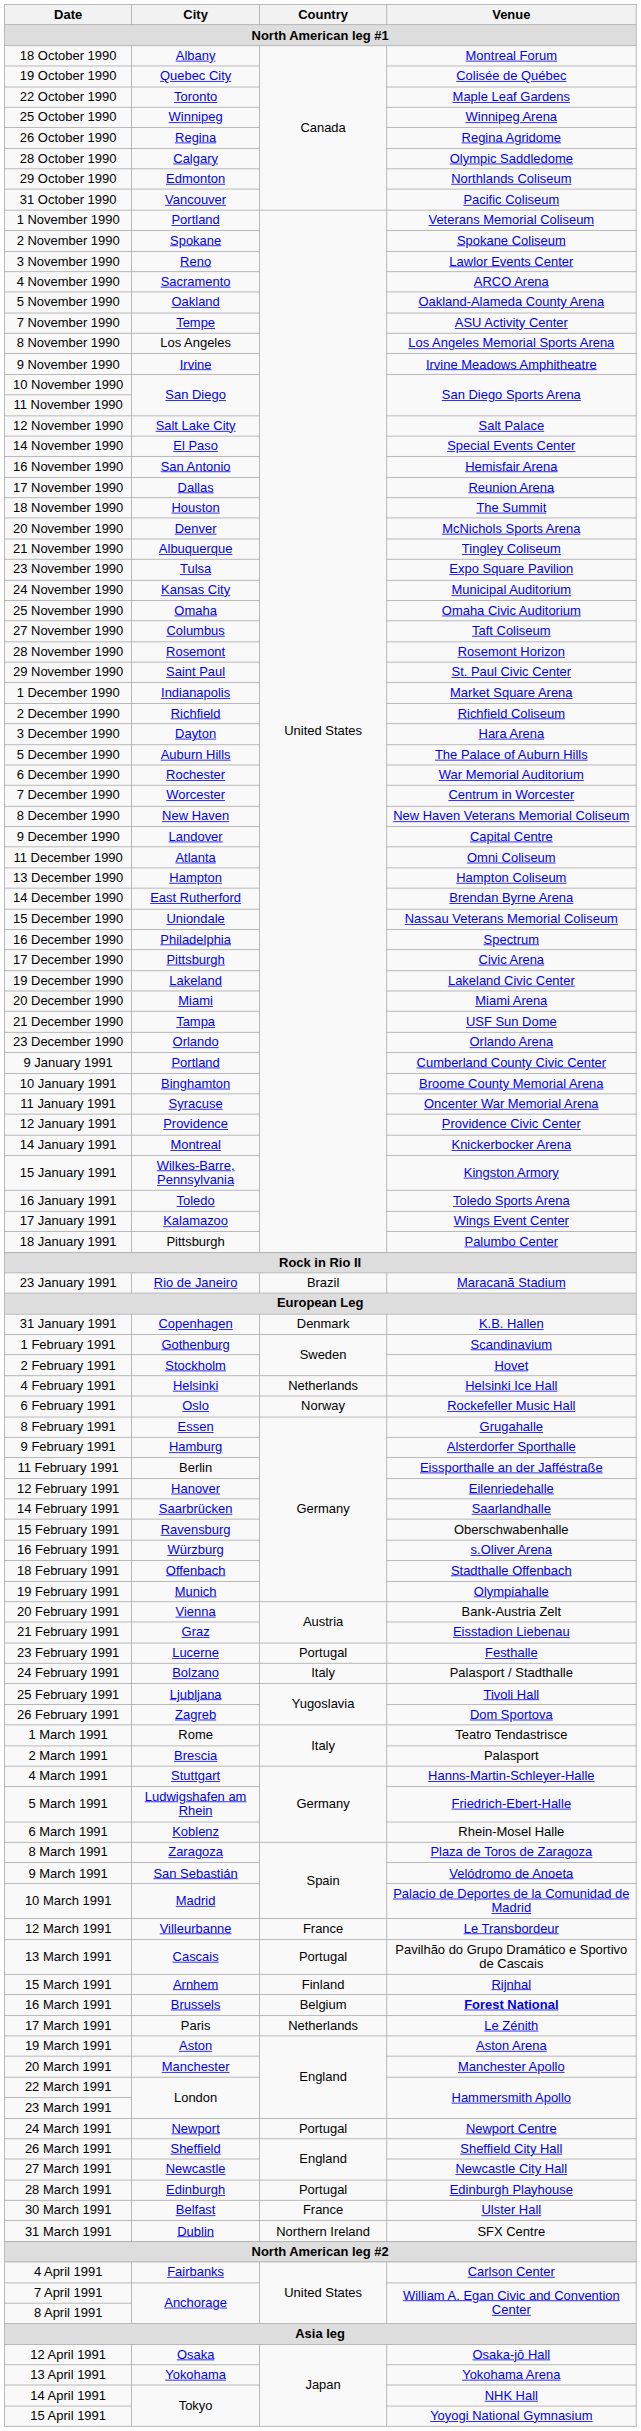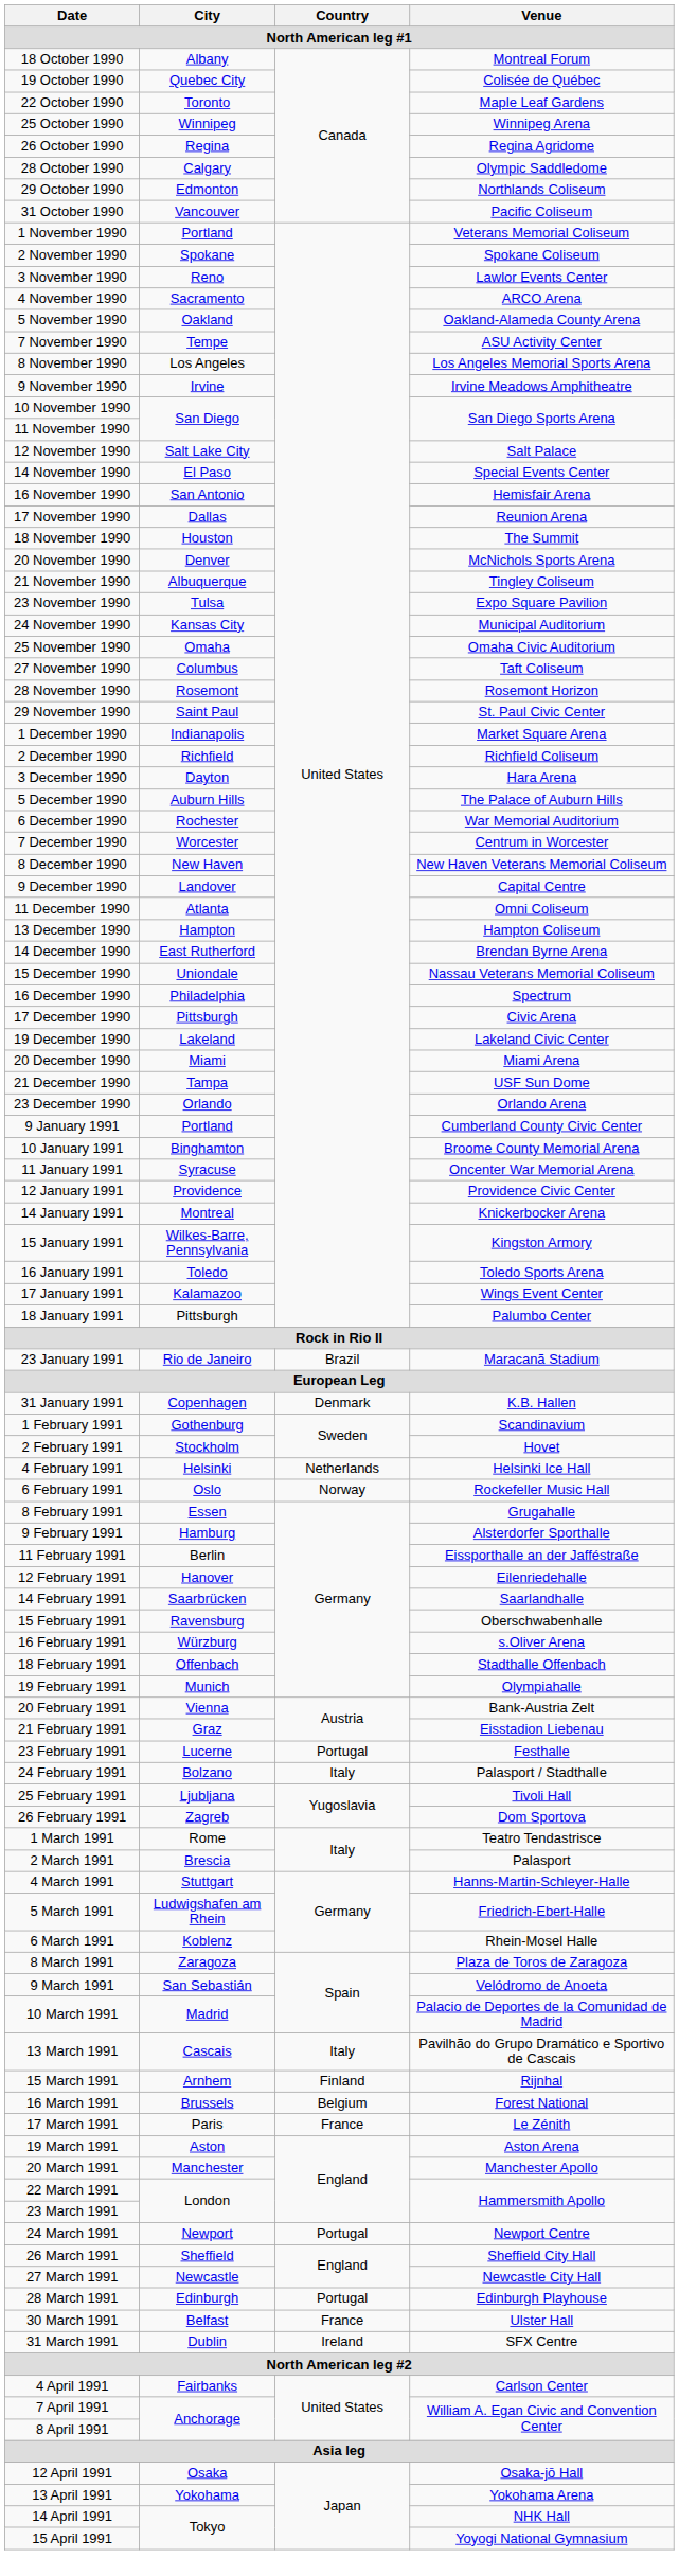 <table class="wikitable" style="text-align:center;">
 <tr>
 <th width="150">Date</th>
 <th width="150">City</th>
 <th width="150">Country</th>
 <th width="300">Venue</th>
 </tr>
 <tr bgcolor="#DDDDDD">
 <td colspan="4"><strong>North American leg #1</strong></td>
 </tr>
 <tr>
 <td>18 October 1990</td>
 <td><a href='#'>Albany</a></td>
 <td rowspan="8">Canada</td>
 <td><a href='#'>Montreal Forum</a></td>
 </tr>
 <tr>
 <td>19 October 1990</td>
 <td><a href='#'>Quebec City</a></td>
 <td><a href='#'>Colisée de Québec</a></td>
 </tr>
 <tr>
 <td>22 October 1990</td>
 <td><a href='#'>Toronto</a></td>
 <td><a href='#'>Maple Leaf Gardens</a></td>
 </tr>
 <tr>
 <td>25 October 1990</td>
 <td><a href='#'>Winnipeg</a></td>
 <td><a href='#'>Winnipeg Arena</a></td>
 </tr>
 <tr>
 <td>26 October 1990</td>
 <td><a href='#'>Regina</a></td>
 <td><a href='#'>Regina Agridome</a></td>
 </tr>
 <tr>
 <td>28 October 1990</td>
 <td><a href='#'>Calgary</a></td>
 <td><a href='#'>Olympic Saddledome</a></td>
 </tr>
 <tr>
 <td>29 October 1990</td>
 <td><a href='#'>Edmonton</a></td>
 <td><a href='#'>Northlands Coliseum</a></td>
 </tr>
 <tr>
 <td>31 October 1990</td>
 <td><a href='#'>Vancouver</a></td>
 <td><a href='#'>Pacific Coliseum</a></td>
 </tr>
 <tr>
 <td>1 November 1990</td>
 <td><a href='#'>Portland</a></td>
 <td rowspan="50">United States</td>
 <td><a href='#'>Veterans Memorial Coliseum</a></td>
 </tr>
 <tr>
 <td>2 November 1990</td>
 <td><a href='#'>Spokane</a></td>
 <td><a href='#'>Spokane Coliseum</a></td>
 </tr>
 <tr>
 <td>3 November 1990</td>
 <td><a href='#'>Reno</a></td>
 <td><a href='#'>Lawlor Events Center</a></td>
 </tr>
 <tr>
 <td>4 November 1990</td>
 <td><a href='#'>Sacramento</a></td>
 <td><a href='#'>ARCO Arena</a></td>
 </tr>
 <tr>
 <td>5 November 1990</td>
 <td><a href='#'>Oakland</a></td>
 <td><a href='#'>Oakland-Alameda County Arena</a></td>
 </tr>
 <tr>
 <td>7 November 1990</td>
 <td><a href='#'>Tempe</a></td>
 <td><a href='#'>ASU Activity Center</a></td>
 </tr>
 <tr>
 <td>8 November 1990</td>
 <td>Los Angeles</td>
 <td><a href='#'>Los Angeles Memorial Sports Arena</a></td>
 </tr>
 <tr>
 <td>9 November 1990</td>
 <td><a href='#'>Irvine</a></td>
 <td><a href='#'>Irvine Meadows Amphitheatre</a></td>
 </tr>
 <tr>
 <td>10 November 1990</td>
 <td rowspan="2"><a href='#'>San Diego</a></td>
 <td rowspan="2"><a href='#'>San Diego Sports Arena</a></td>
 </tr>
 <tr>
 <td>11 November 1990</td>
 </tr>
 <tr>
 <td>12 November 1990</td>
 <td><a href='#'>Salt Lake City</a></td>
 <td><a href='#'>Salt Palace</a></td>
 </tr>
 <tr>
 <td>14 November 1990</td>
 <td><a href='#'>El Paso</a></td>
 <td><a href='#'>Special Events Center</a></td>
 </tr>
 <tr>
 <td>16 November 1990</td>
 <td><a href='#'>San Antonio</a></td>
 <td><a href='#'>Hemisfair Arena</a></td>
 </tr>
 <tr>
 <td>17 November 1990</td>
 <td><a href='#'>Dallas</a></td>
 <td><a href='#'>Reunion Arena</a></td>
 </tr>
 <tr>
 <td>18 November 1990</td>
 <td><a href='#'>Houston</a></td>
 <td><a href='#'>The Summit</a></td>
 </tr>
 <tr>
 <td>20 November 1990</td>
 <td><a href='#'>Denver</a></td>
 <td><a href='#'>McNichols Sports Arena</a></td>
 </tr>
 <tr>
 <td>21 November 1990</td>
 <td><a href='#'>Albuquerque</a></td>
 <td><a href='#'>Tingley Coliseum</a></td>
 </tr>
 <tr>
 <td>23 November 1990</td>
 <td><a href='#'>Tulsa</a></td>
 <td><a href='#'>Expo Square Pavilion</a></td>
 </tr>
 <tr>
 <td>24 November 1990</td>
 <td><a href='#'>Kansas City</a></td>
 <td><a href='#'>Municipal Auditorium</a></td>
 </tr>
 <tr>
 <td>25 November 1990</td>
 <td><a href='#'>Omaha</a></td>
 <td><a href='#'>Omaha Civic Auditorium</a></td>
 </tr>
 <tr>
 <td>27 November 1990</td>
 <td><a href='#'>Columbus</a></td>
 <td><a href='#'>Taft Coliseum</a></td>
 </tr>
 <tr>
 <td>28 November 1990</td>
 <td><a href='#'>Rosemont</a></td>
 <td><a href='#'>Rosemont Horizon</a></td>
 </tr>
 <tr>
 <td>29 November 1990</td>
 <td><a href='#'>Saint Paul</a></td>
 <td><a href='#'>St. Paul Civic Center</a></td>
 </tr>
 <tr>
 <td>1 December 1990</td>
 <td><a href='#'>Indianapolis</a></td>
 <td><a href='#'>Market Square Arena</a></td>
 </tr>
 <tr>
 <td>2 December 1990</td>
 <td><a href='#'>Richfield</a></td>
 <td><a href='#'>Richfield Coliseum</a></td>
 </tr>
 <tr>
 <td>3 December 1990</td>
 <td><a href='#'>Dayton</a></td>
 <td><a href='#'>Hara Arena</a></td>
 </tr>
 <tr>
 <td>5 December 1990</td>
 <td><a href='#'>Auburn Hills</a></td>
 <td><a href='#'>The Palace of Auburn Hills</a></td>
 </tr>
 <tr>
 <td>6 December 1990</td>
 <td><a href='#'>Rochester</a></td>
 <td><a href='#'>War Memorial Auditorium</a></td>
 </tr>
 <tr>
 <td>7 December 1990</td>
 <td><a href='#'>Worcester</a></td>
 <td><a href='#'>Centrum in Worcester</a></td>
 </tr>
 <tr>
 <td>8 December 1990</td>
 <td><a href='#'>New Haven</a></td>
 <td><a href='#'>New Haven Veterans Memorial Coliseum</a></td>
 </tr>
 <tr>
 <td>9 December 1990</td>
 <td><a href='#'>Landover</a></td>
 <td><a href='#'>Capital Centre</a></td>
 </tr>
 <tr>
 <td>11 December 1990</td>
 <td><a href='#'>Atlanta</a></td>
 <td><a href='#'>Omni Coliseum</a></td>
 </tr>
 <tr>
 <td>13 December 1990</td>
 <td><a href='#'>Hampton</a></td>
 <td><a href='#'>Hampton Coliseum</a></td>
 </tr>
 <tr>
 <td>14 December 1990</td>
 <td><a href='#'>East Rutherford</a></td>
 <td><a href='#'>Brendan Byrne Arena</a></td>
 </tr>
 <tr>
 <td>15 December 1990</td>
 <td><a href='#'>Uniondale</a></td>
 <td><a href='#'>Nassau Veterans Memorial Coliseum</a></td>
 </tr>
 <tr>
 <td>16 December 1990</td>
 <td><a href='#'>Philadelphia</a></td>
 <td><a href='#'>Spectrum</a></td>
 </tr>
 <tr>
 <td>17 December 1990</td>
 <td><a href='#'>Pittsburgh</a></td>
 <td><a href='#'>Civic Arena</a></td>
 </tr>
 <tr>
 <td>19 December 1990</td>
 <td><a href='#'>Lakeland</a></td>
 <td><a href='#'>Lakeland Civic Center</a></td>
 </tr>
 <tr>
 <td>20 December 1990</td>
 <td><a href='#'>Miami</a></td>
 <td><a href='#'>Miami Arena</a></td>
 </tr>
 <tr>
 <td>21 December 1990</td>
 <td><a href='#'>Tampa</a></td>
 <td><a href='#'>USF Sun Dome</a></td>
 </tr>
 <tr>
 <td>23 December 1990</td>
 <td><a href='#'>Orlando</a></td>
 <td><a href='#'>Orlando Arena</a></td>
 </tr>
 <tr>
 <td>9 January 1991</td>
 <td><a href='#'>Portland</a></td>
 <td><a href='#'>Cumberland County Civic Center</a></td>
 </tr>
 <tr>
 <td>10 January 1991</td>
 <td><a href='#'>Binghamton</a></td>
 <td><a href='#'>Broome County Memorial Arena</a></td>
 </tr>
 <tr>
 <td>11 January 1991</td>
 <td><a href='#'>Syracuse</a></td>
 <td><a href='#'>Oncenter War Memorial Arena</a></td>
 </tr>
 <tr>
 <td>12 January 1991</td>
 <td><a href='#'>Providence</a></td>
 <td><a href='#'>Providence Civic Center</a></td>
 </tr>
 <tr>
 <td>14 January 1991</td>
 <td><a href='#'>Montreal</a></td>
 <td><a href='#'>Knickerbocker Arena</a></td>
 </tr>
 <tr>
 <td>15 January 1991</td>
 <td><a href='#'>Wilkes-Barre, Pennsylvania</a></td>
 <td><a href='#'>Kingston Armory</a></td>
 </tr>
 <tr>
 <td>16 January 1991</td>
 <td><a href='#'>Toledo</a></td>
 <td><a href='#'>Toledo Sports Arena</a></td>
 </tr>
 <tr>
 <td>17 January 1991</td>
 <td><a href='#'>Kalamazoo</a></td>
 <td><a href='#'>Wings Event Center</a></td>
 </tr>
 <tr>
 <td>18 January 1991</td>
 <td>Pittsburgh</td>
 <td><a href='#'>Palumbo Center</a></td>
 </tr>
 <tr bgcolor="#DDDDDD">
 <td colspan="4"><strong>Rock in Rio II</strong></td>
 </tr>
 <tr>
 <td>23 January 1991</td>
 <td><a href='#'>Rio de Janeiro</a></td>
 <td>Brazil</td>
 <td><a href='#'>Maracanã Stadium</a></td>
 </tr>
 <tr bgcolor="#DDDDDD">
 <td colspan="4"><strong>European Leg</strong></td>
 </tr>
 <tr>
 <td>31 January 1991</td>
 <td><a href='#'>Copenhagen</a></td>
 <td>Denmark</td>
 <td><a href='#'>K.B. Hallen</a></td>
 </tr>
 <tr>
 <td>1 February 1991</td>
 <td><a href='#'>Gothenburg</a></td>
 <td rowspan="2">Sweden</td>
 <td><a href='#'>Scandinavium</a></td>
 </tr>
 <tr>
 <td>2 February 1991</td>
 <td><a href='#'>Stockholm</a></td>
 <td><a href='#'>Hovet</a></td>
 </tr>
 <tr>
 <td>4 February 1991</td>
 <td><a href='#'>Helsinki</a></td>
 <td>Netherlands</td>
 <td><a href='#'>Helsinki Ice Hall</a></td>
 </tr>
 <tr>
 <td>6 February 1991</td>
 <td><a href='#'>Oslo</a></td>
 <td>Norway</td>
 <td><a href='#'>Rockefeller Music Hall</a></td>
 </tr>
 <tr>
 <td>8 February 1991</td>
 <td><a href='#'>Essen</a></td>
 <td rowspan="9">Germany</td>
 <td><a href='#'>Grugahalle</a></td>
 </tr>
 <tr>
 <td>9 February 1991</td>
 <td><a href='#'>Hamburg</a></td>
 <td><a href='#'>Alsterdorfer Sporthalle</a></td>
 </tr>
 <tr>
 <td>11 February 1991</td>
 <td>Berlin</td>
 <td><a href='#'>Eissporthalle an der Jafféstraße</a></td>
 </tr>
 <tr>
 <td>12 February 1991</td>
 <td><a href='#'>Hanover</a></td>
 <td><a href='#'>Eilenriedehalle</a></td>
 </tr>
 <tr>
 <td>14 February 1991</td>
 <td><a href='#'>Saarbrücken</a></td>
 <td><a href='#'>Saarlandhalle</a></td>
 </tr>
 <tr>
 <td>15 February 1991</td>
 <td><a href='#'>Ravensburg</a></td>
 <td>Oberschwabenhalle</td>
 </tr>
 <tr>
 <td>16 February 1991</td>
 <td><a href='#'>Würzburg</a></td>
 <td><a href='#'>s.Oliver Arena</a></td>
 </tr>
 <tr>
 <td>18 February 1991</td>
 <td><a href='#'>Offenbach</a></td>
 <td><a href='#'>Stadthalle Offenbach</a></td>
 </tr>
 <tr>
 <td>19 February 1991</td>
 <td><a href='#'>Munich</a></td>
 <td><a href='#'>Olympiahalle</a></td>
 </tr>
 <tr>
 <td>20 February 1991</td>
 <td><a href='#'>Vienna</a></td>
 <td rowspan="2">Austria</td>
 <td>Bank-Austria Zelt</td>
 </tr>
 <tr>
 <td>21 February 1991</td>
 <td><a href='#'>Graz</a></td>
 <td><a href='#'>Eisstadion Liebenau</a></td>
 </tr>
 <tr>
 <td>23 February 1991</td>
 <td><a href='#'>Lucerne</a></td>
 <td>Portugal</td>
 <td><a href='#'>Festhalle</a></td>
 </tr>
 <tr>
 <td>24 February 1991</td>
 <td><a href='#'>Bolzano</a></td>
 <td>Italy</td>
 <td>Palasport / Stadthalle</td>
 </tr>
 <tr>
 <td>25 February 1991</td>
 <td><a href='#'>Ljubljana</a></td>
 <td rowspan="2">Yugoslavia</td>
 <td><a href='#'>Tivoli Hall</a></td>
 </tr>
 <tr>
 <td>26 February 1991</td>
 <td><a href='#'>Zagreb</a></td>
 <td><a href='#'>Dom Sportova</a></td>
 </tr>
 <tr>
 <td>1 March 1991</td>
 <td>Rome</td>
 <td rowspan="2">Italy</td>
 <td>Teatro Tendastrisce</td>
 </tr>
 <tr>
 <td>2 March 1991</td>
 <td><a href='#'>Brescia</a></td>
 <td>Palasport</td>
 </tr>
 <tr>
 <td>4 March 1991</td>
 <td><a href='#'>Stuttgart</a></td>
 <td rowspan="3">Germany</td>
 <td><a href='#'>Hanns-Martin-Schleyer-Halle</a></td>
 </tr>
 <tr>
 <td>5 March 1991</td>
 <td><a href='#'>Ludwigshafen am Rhein</a></td>
 <td><a href='#'>Friedrich-Ebert-Halle</a></td>
 </tr>
 <tr>
 <td>6 March 1991</td>
 <td><a href='#'>Koblenz</a></td>
 <td>Rhein-Mosel Halle</td>
 </tr>
 <tr>
 <td>8 March 1991</td>
 <td><a href='#'>Zaragoza</a></td>
 <td rowspan="3">Spain</td>
 <td><a href='#'>Plaza de Toros de Zaragoza</a></td>
 </tr>
 <tr>
 <td>9 March 1991</td>
 <td><a href='#'>San Sebastián</a></td>
 <td><a href='#'>Velódromo de Anoeta</a></td>
 </tr>
 <tr>
 <td>10 March 1991</td>
 <td><a href='#'>Madrid</a></td>
 <td><a href='#'>Palacio de Deportes de la Comunidad de Madrid</a></td>
 </tr>
 <tr>
-<td>12 March 1991</td>
-<td><a href='#'>Villeurbanne</a></td>
-<td>France</td>
-<td><a href='#'>Le Transbordeur</a></td>
-</tr>
-<tr>
 <td>13 March 1991</td>
 <td><a href='#'>Cascais</a></td>
-<td>Portugal</td>
+<td>Italy</td>
 <td>Pavilhão do Grupo Dramático e Sportivo de Cascais</td>
 </tr>
 <tr>
 <td>15 March 1991</td>
 <td><a href='#'>Arnhem</a></td>
 <td>Finland</td>
 <td><a href='#'>Rijnhal</a></td>
 </tr>
 <tr>
 <td>16 March 1991</td>
 <td><a href='#'>Brussels</a></td>
 <td>Belgium</td>
-<td><strong><a href='#'>Forest National</a></strong></td>
+<td><a href='#'>Forest National</a></td>
 </tr>
 <tr>
 <td>17 March 1991</td>
 <td>Paris</td>
-<td>Netherlands</td>
+<td>France</td>
 <td><a href='#'>Le Zénith</a></td>
 </tr>
 <tr>
 <td>19 March 1991</td>
 <td><a href='#'>Aston</a></td>
 <td rowspan="4">England</td>
 <td><a href='#'>Aston Arena</a></td>
 </tr>
 <tr>
 <td>20 March 1991</td>
 <td><a href='#'>Manchester</a></td>
 <td><a href='#'>Manchester Apollo</a></td>
 </tr>
 <tr>
 <td>22 March 1991</td>
 <td rowspan="2">London</td>
 <td rowspan="2"><a href='#'>Hammersmith Apollo</a></td>
 </tr>
 <tr>
 <td>23 March 1991</td>
 </tr>
 <tr>
 <td>24 March 1991</td>
 <td><a href='#'>Newport</a></td>
 <td>Portugal</td>
 <td><a href='#'>Newport Centre</a></td>
 </tr>
 <tr>
 <td>26 March 1991</td>
 <td><a href='#'>Sheffield</a></td>
 <td rowspan="2">England</td>
 <td><a href='#'>Sheffield City Hall</a></td>
 </tr>
 <tr>
 <td>27 March 1991</td>
 <td><a href='#'>Newcastle</a></td>
 <td><a href='#'>Newcastle City Hall</a></td>
 </tr>
 <tr>
 <td>28 March 1991</td>
 <td><a href='#'>Edinburgh</a></td>
 <td>Portugal</td>
 <td><a href='#'>Edinburgh Playhouse</a></td>
 </tr>
 <tr>
 <td>30 March 1991</td>
 <td><a href='#'>Belfast</a></td>
 <td>France</td>
 <td><a href='#'>Ulster Hall</a></td>
 </tr>
 <tr>
 <td>31 March 1991</td>
 <td><a href='#'>Dublin</a></td>
-<td>Northern Ireland</td>
+<td>Ireland</td>
 <td>SFX Centre</td>
 </tr>
 <tr bgcolor="#DDDDDD">
 <td colspan="4"><strong>North American leg #2</strong></td>
 </tr>
 <tr>
 <td>4 April 1991</td>
 <td><a href='#'>Fairbanks</a></td>
 <td rowspan="3">United States</td>
 <td><a href='#'>Carlson Center</a></td>
 </tr>
 <tr>
 <td>7 April 1991</td>
 <td rowspan="2"><a href='#'>Anchorage</a></td>
 <td rowspan="2"><a href='#'>William A. Egan Civic and Convention Center</a></td>
 </tr>
 <tr>
 <td>8 April 1991</td>
 </tr>
 <tr bgcolor="#DDDDDD">
 <td colspan="4"><strong>Asia leg</strong></td>
 </tr>
 <tr>
 <td>12 April 1991</td>
 <td><a href='#'>Osaka</a></td>
 <td rowspan="4">Japan</td>
 <td><a href='#'>Osaka-jō Hall</a></td>
 </tr>
 <tr>
 <td>13 April 1991</td>
 <td><a href='#'>Yokohama</a></td>
 <td><a href='#'>Yokohama Arena</a></td>
 </tr>
 <tr>
 <td>14 April 1991</td>
 <td rowspan="2">Tokyo</td>
 <td><a href='#'>NHK Hall</a></td>
 </tr>
 <tr>
 <td>15 April 1991</td>
 <td><a href='#'>Yoyogi National Gymnasium</a></td>
 </tr>
 </table>
